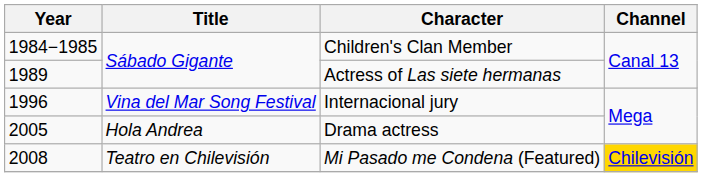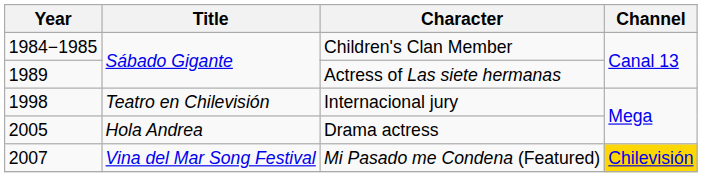 <table class="wikitable" style="font-size:95%;">
 <tr>
 <th>Year</th>
 <th>Title</th>
 <th>Character</th>
 <th>Channel</th>
 </tr>
 <tr>
 <td>1984−1985</td>
 <td rowspan="2"><em><a href='#'>Sábado Gigante</a></em></td>
 <td>Children's Clan Member</td>
 <td rowspan="2"><a href='#'>Canal 13</a></td>
 </tr>
 <tr>
 <td>1989</td>
 <td>Actress of <em>Las siete hermanas</em></td>
 </tr>
 <tr>
-<td>1996</td>
-<td><em><a href='#'>Vina del Mar Song Festival</a></em></td>
+<td>1998</td>
+<td><em>Teatro en Chilevisión</em></td>
 <td>Internacional jury</td>
 <td rowspan="2"><a href='#'>Mega</a></td>
 </tr>
 <tr>
 <td>2005</td>
 <td><em>Hola Andrea</em></td>
 <td>Drama actress</td>
 </tr>
 <tr>
-<td>2008</td>
-<td><em>Teatro en Chilevisión</em></td>
+<td>2007</td>
+<td><em><a href='#'>Vina del Mar Song Festival</a></em></td>
 <td><em>Mi Pasado me Condena</em> (Featured)</td>
 <td style="background: gold;"><a href='#'>Chilevisión</a></td>
 </tr>
 <tr>
 </tr>
 </table>
